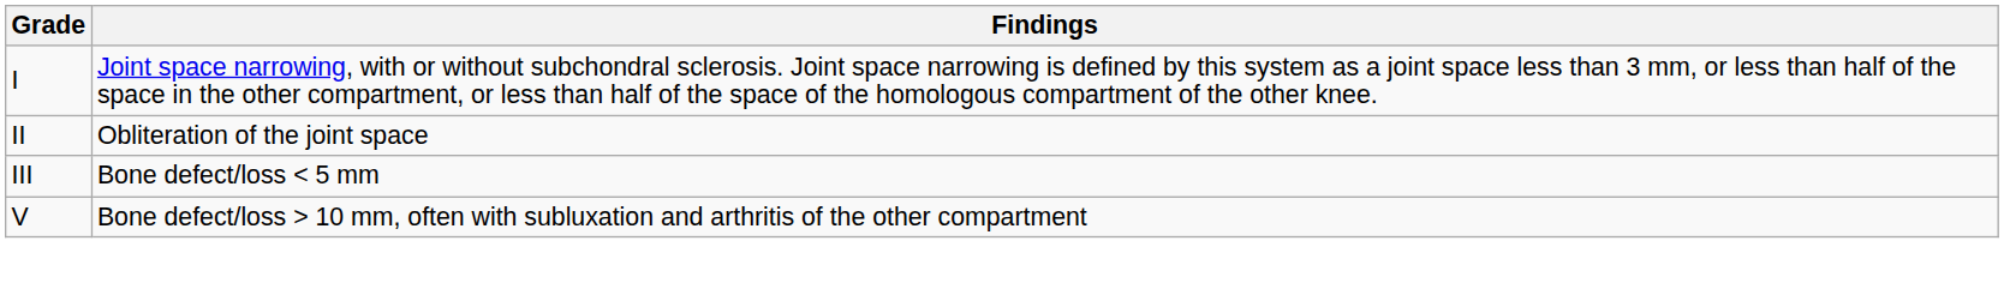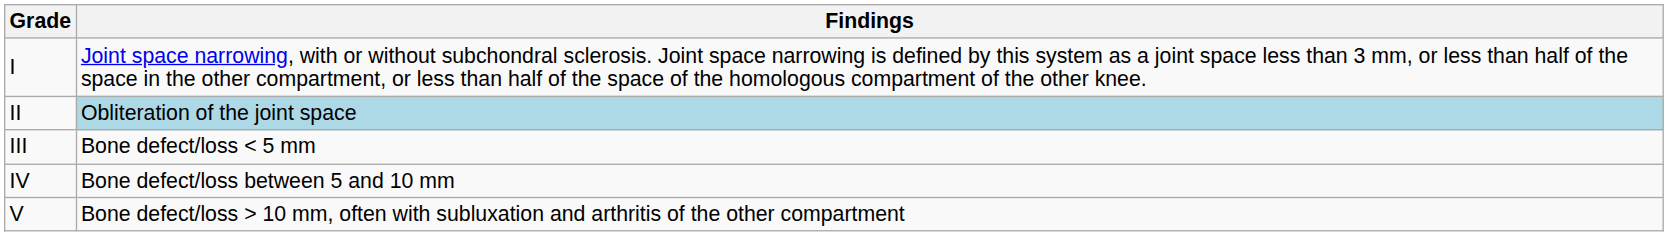 <table class="wikitable">
 <tr>
 <th>Grade</th>
 <th>Findings</th>
 </tr>
 <tr>
 <td>I</td>
 <td><a href='#'>Joint space narrowing</a>, with or without subchondral sclerosis. Joint space narrowing is defined by this system as a joint space less than 3 mm, or less than half of the space in the other compartment, or less than half of the space of the homologous compartment of the other knee.</td>
 </tr>
 <tr>
 <td>II</td>
-<td>Obliteration of the joint space</td>
+<td style="background: lightblue;">Obliteration of the joint space</td>
 </tr>
 <tr>
 <td>III</td>
 <td>Bone defect/loss < 5 mm</td>
 </tr>
 <tr>
+<td>IV</td>
+<td>Bone defect/loss between 5 and 10 mm</td>
+</tr>
+<tr>
 <td>V</td>
 <td>Bone defect/loss > 10 mm, often with subluxation and arthritis of the other compartment</td>
 </tr>
 </table>
